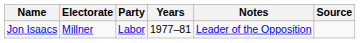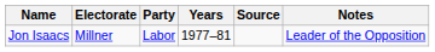 <table class="wikitable">
 <tr>
 <th>Name</th>
 <th>Electorate</th>
 <th>Party</th>
 <th>Years</th>
+<th>Source</th>
 <th>Notes</th>
-<th>Source</th>
 </tr>
 <tr>
 <td><a href='#'>Jon Isaacs</a></td>
 <td><a href='#'>Millner</a></td>
 <td><a href='#'>Labor</a></td>
 <td>1977–81</td>
+<td></td>
 <td><a href='#'>Leader of the Opposition</a></td>
-<td></td>
 </tr>
 </table>
